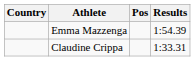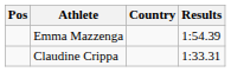 <table class="wikitable">
 <tr>
+<th>Pos</th>
+<th>Athlete</th>
 <th>Country</th>
-<th>Athlete</th>
-<th>Pos</th>
 <th>Results</th>
 </tr>
 <tr>
+<td align="center"></td>
+<td>Emma Mazzenga</td>
 <td></td>
-<td>Emma Mazzenga</td>
-<td align="center"></td>
 <td>1:54.39</td>
 </tr>
 <tr>
+<td align="center"></td>
+<td>Claudine Crippa</td>
 <td></td>
-<td>Claudine Crippa</td>
-<td align="center"></td>
 <td>1:33.31</td>
 </tr>
 </table>
